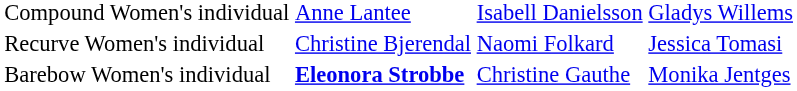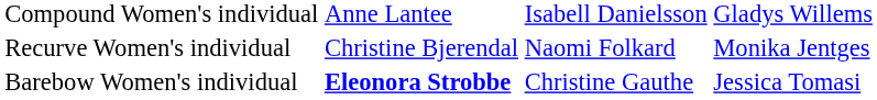 <table>
 <tr>
 <td>Compound Women's individual<br></td>
 <td> <a href='#'>Anne Lantee</a></td>
 <td> <a href='#'>Isabell Danielsson</a></td>
 <td> <a href='#'>Gladys Willems</a></td>
 </tr>
 <tr>
 <td>Recurve Women's individual<br></td>
 <td> <a href='#'>Christine Bjerendal</a></td>
 <td> <a href='#'>Naomi Folkard</a></td>
-<td> <a href='#'>Jessica Tomasi</a></td>
+<td> <a href='#'>Monika Jentges</a></td>
 </tr>
 <tr>
 <td>Barebow Women's individual<br></td>
 <td><strong> <a href='#'>Eleonora Strobbe</a></strong></td>
 <td> <a href='#'>Christine Gauthe</a></td>
-<td> <a href='#'>Monika Jentges</a></td>
+<td> <a href='#'>Jessica Tomasi</a></td>
 </tr>
 </table>
